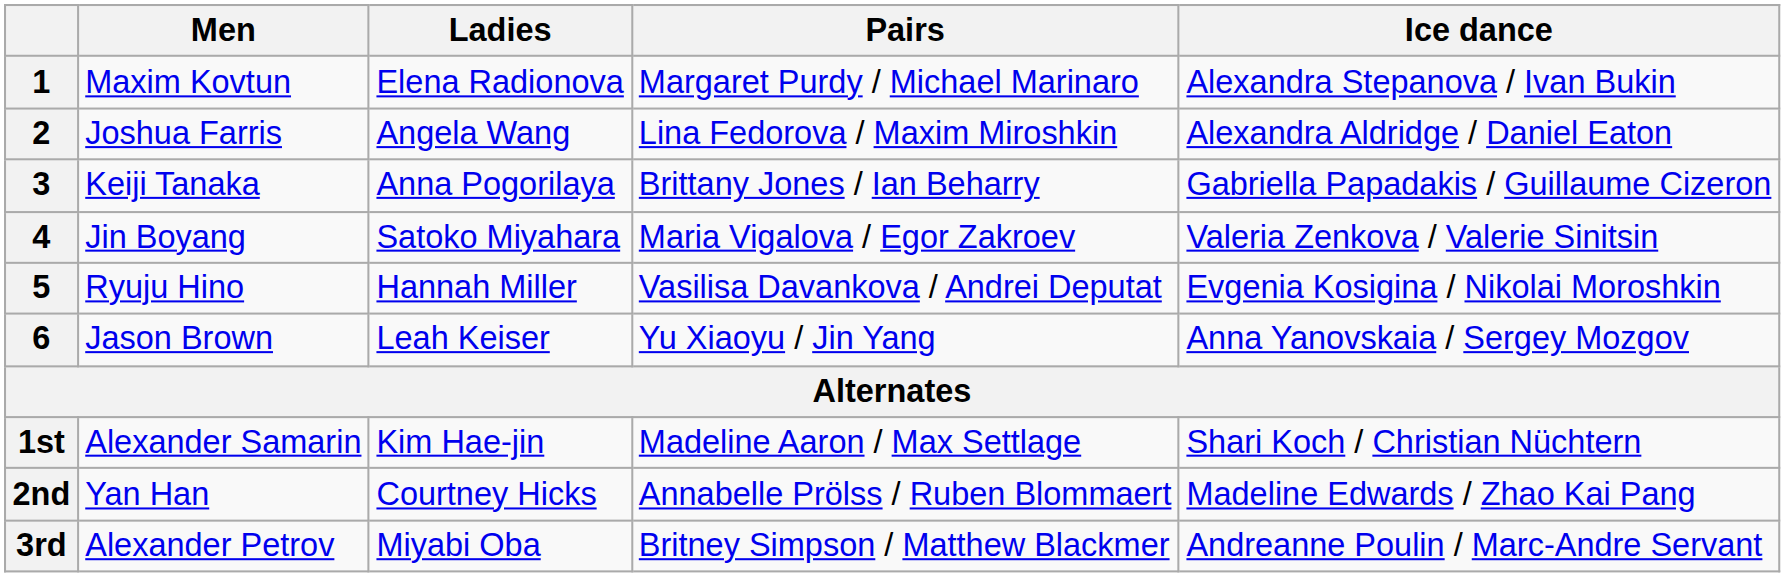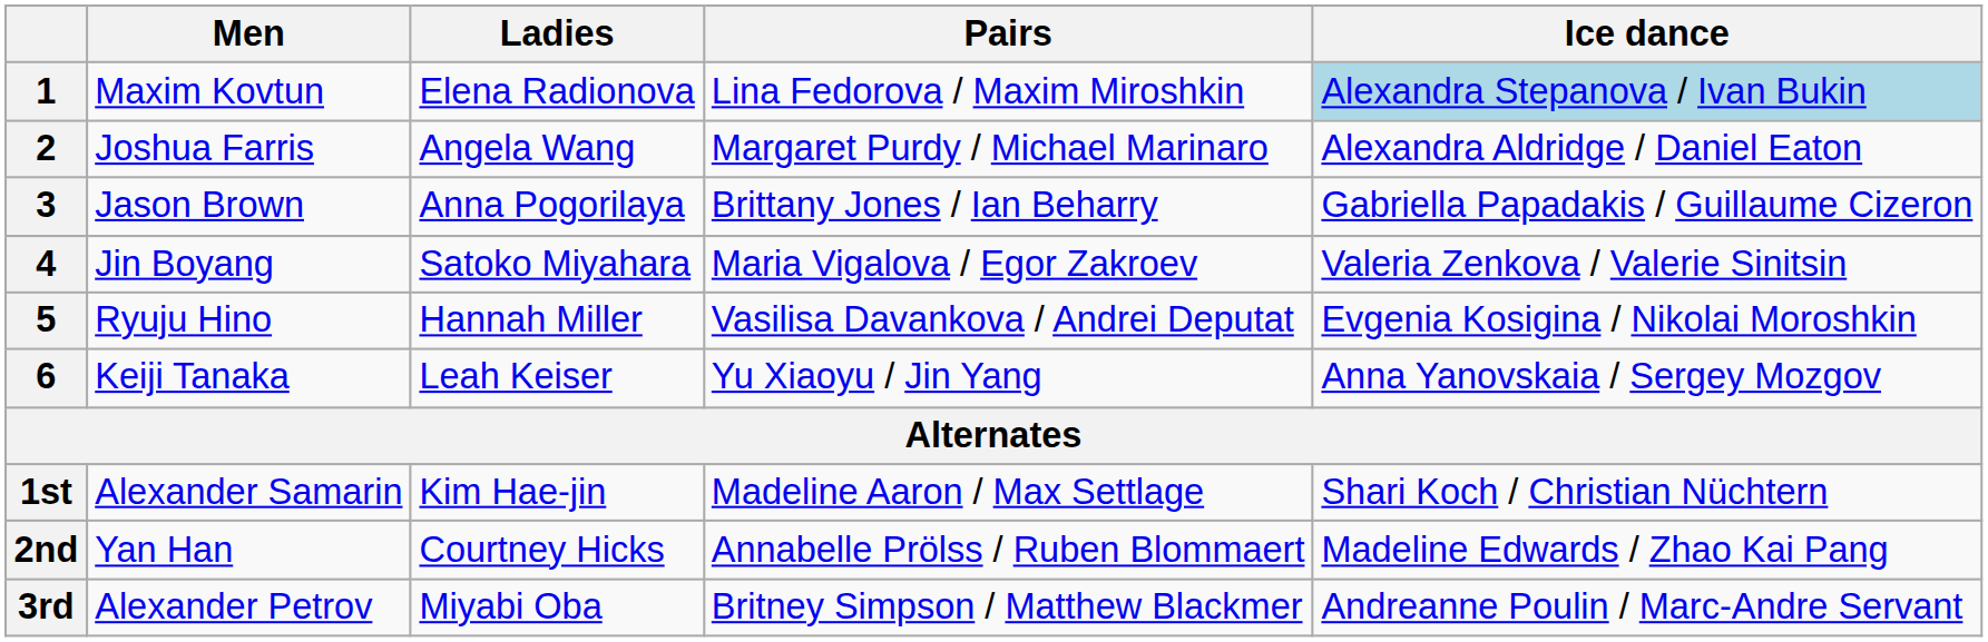 <table class="wikitable">
 <tr>
 <th></th>
 <th>Men</th>
 <th>Ladies</th>
 <th>Pairs</th>
 <th>Ice dance</th>
 </tr>
 <tr>
 <th>1</th>
 <td> <a href='#'>Maxim Kovtun</a></td>
 <td> <a href='#'>Elena Radionova</a></td>
-<td> <a href='#'>Margaret Purdy</a> / <a href='#'>Michael Marinaro</a></td>
-<td> <a href='#'>Alexandra Stepanova</a> / <a href='#'>Ivan Bukin</a></td>
+<td> <a href='#'>Lina Fedorova</a> / <a href='#'>Maxim Miroshkin</a></td>
+<td style="background: lightblue;"> <a href='#'>Alexandra Stepanova</a> / <a href='#'>Ivan Bukin</a></td>
 </tr>
 <tr>
 <th>2</th>
 <td> <a href='#'>Joshua Farris</a></td>
 <td> <a href='#'>Angela Wang</a></td>
-<td> <a href='#'>Lina Fedorova</a> / <a href='#'>Maxim Miroshkin</a></td>
+<td> <a href='#'>Margaret Purdy</a> / <a href='#'>Michael Marinaro</a></td>
 <td> <a href='#'>Alexandra Aldridge</a> / <a href='#'>Daniel Eaton</a></td>
 </tr>
 <tr>
 <th>3</th>
-<td> <a href='#'>Keiji Tanaka</a></td>
+<td> <a href='#'>Jason Brown</a></td>
 <td> <a href='#'>Anna Pogorilaya</a></td>
 <td> <a href='#'>Brittany Jones</a> / <a href='#'>Ian Beharry</a></td>
 <td> <a href='#'>Gabriella Papadakis</a> / <a href='#'>Guillaume Cizeron</a></td>
 </tr>
 <tr>
 <th>4</th>
 <td> <a href='#'>Jin Boyang</a></td>
 <td> <a href='#'>Satoko Miyahara</a></td>
 <td> <a href='#'>Maria Vigalova</a> / <a href='#'>Egor Zakroev</a></td>
 <td> <a href='#'>Valeria Zenkova</a> / <a href='#'>Valerie Sinitsin</a></td>
 </tr>
 <tr>
 <th>5</th>
 <td> <a href='#'>Ryuju Hino</a></td>
 <td> <a href='#'>Hannah Miller</a></td>
 <td> <a href='#'>Vasilisa Davankova</a> / <a href='#'>Andrei Deputat</a></td>
 <td> <a href='#'>Evgenia Kosigina</a> / <a href='#'>Nikolai Moroshkin</a></td>
 </tr>
 <tr>
 <th>6</th>
-<td> <a href='#'>Jason Brown</a></td>
+<td> <a href='#'>Keiji Tanaka</a></td>
 <td> <a href='#'>Leah Keiser</a></td>
 <td> <a href='#'>Yu Xiaoyu</a> / <a href='#'>Jin Yang</a></td>
 <td> <a href='#'>Anna Yanovskaia</a> / <a href='#'>Sergey Mozgov</a></td>
 </tr>
 <tr>
 <th colspan=5 align=center>Alternates</th>
 </tr>
 <tr>
 <th>1st</th>
 <td> <a href='#'>Alexander Samarin</a></td>
 <td> <a href='#'>Kim Hae-jin</a></td>
 <td> <a href='#'>Madeline Aaron</a> / <a href='#'>Max Settlage</a></td>
 <td> <a href='#'>Shari Koch</a> / <a href='#'>Christian Nüchtern</a></td>
 </tr>
 <tr>
 <th>2nd</th>
 <td> <a href='#'>Yan Han</a></td>
 <td> <a href='#'>Courtney Hicks</a></td>
 <td> <a href='#'>Annabelle Prölss</a> / <a href='#'>Ruben Blommaert</a></td>
 <td> <a href='#'>Madeline Edwards</a> / <a href='#'>Zhao Kai Pang</a></td>
 </tr>
 <tr>
 <th>3rd</th>
 <td> <a href='#'>Alexander Petrov</a></td>
 <td> <a href='#'>Miyabi Oba</a></td>
 <td> <a href='#'>Britney Simpson</a> / <a href='#'>Matthew Blackmer</a></td>
 <td> <a href='#'>Andreanne Poulin</a> / <a href='#'>Marc-Andre Servant</a></td>
 </tr>
 </table>
